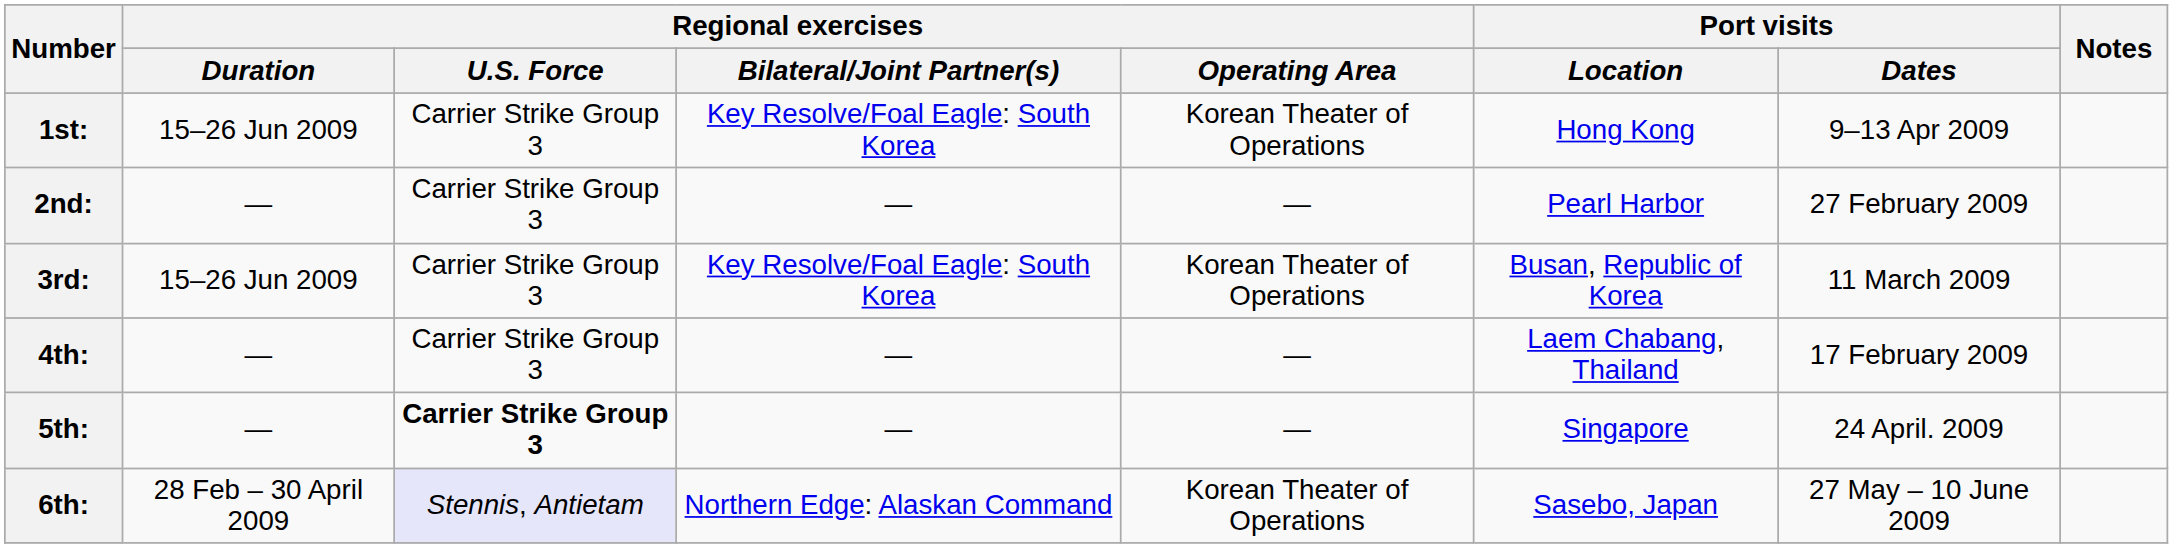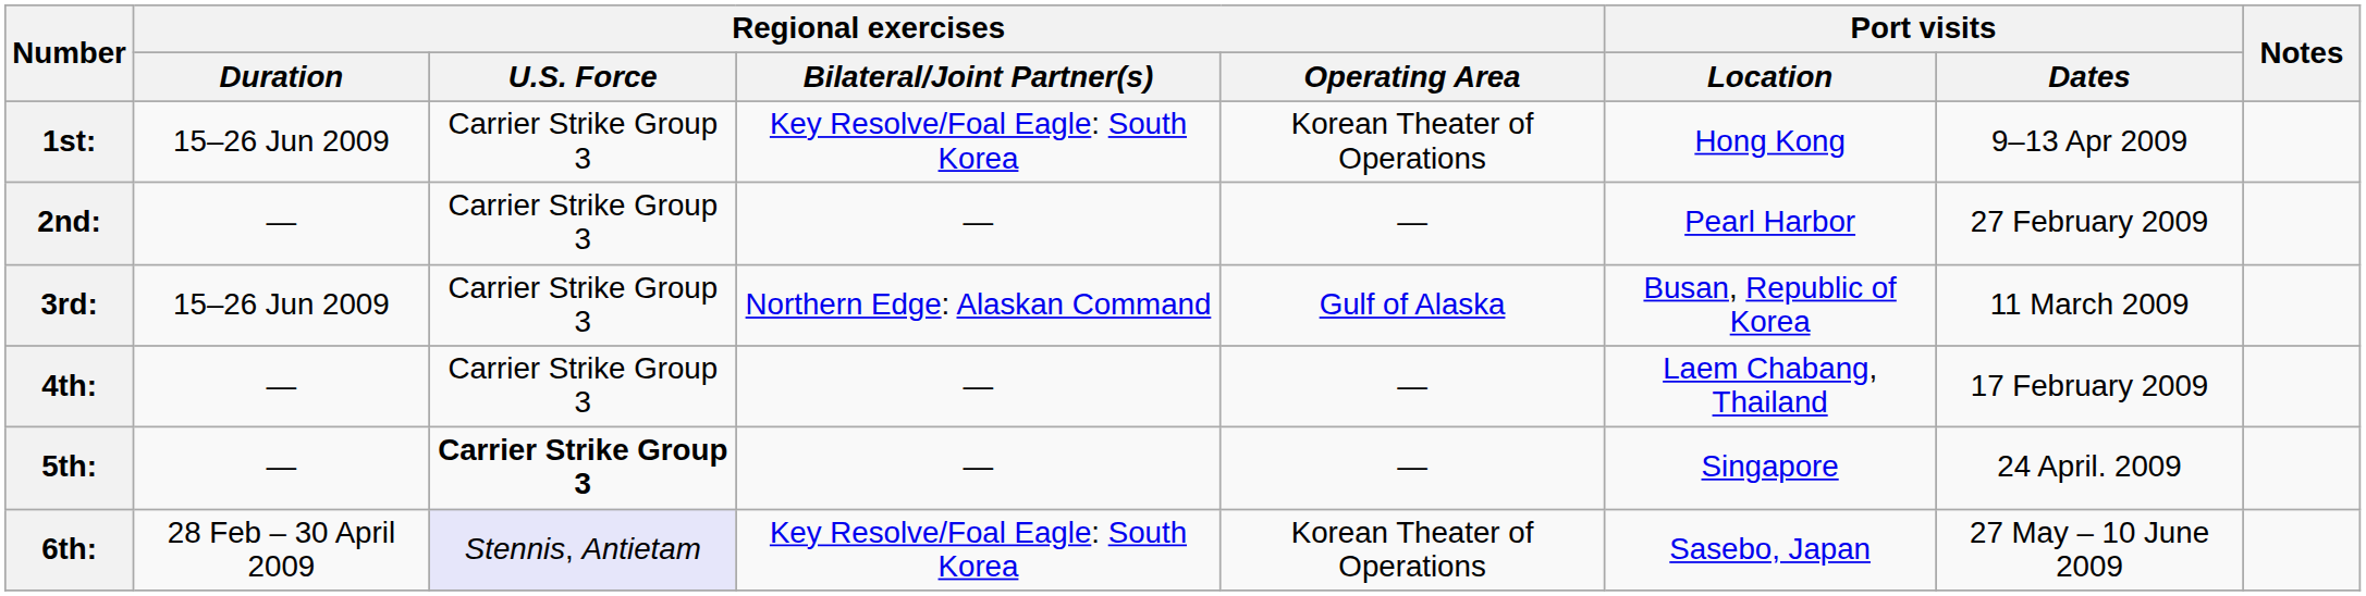 <table class="wikitable" style="text-align:center" width=99%>
 <tr>
 <th rowspan="2" width="5%">Number</th>
 <th colspan="4" align="center">Regional exercises</th>
 <th colspan="2" align="center">Port visits</th>
 <th rowspan="2" width="5%">Notes</th>
 </tr>
 <tr>
 <th align="center"><em>Duration</em></th>
 <th align="center"><em>U.S. Force</em></th>
 <th align="center"><em>Bilateral/Joint Partner(s)</em></th>
 <th align="center"><em>Operating Area</em></th>
 <th align="center"><em>Location</em></th>
 <th align="center"><em>Dates</em></th>
 </tr>
 <tr>
 <th>1st:</th>
 <td>15–26 Jun 2009</td>
 <td>Carrier Strike Group 3</td>
 <td><a href='#'>Key Resolve/Foal Eagle</a>: <a href='#'>South Korea</a></td>
 <td>Korean Theater of Operations</td>
 <td><a href='#'>Hong Kong</a></td>
 <td>9–13 Apr 2009</td>
 <td></td>
 </tr>
 <tr>
 <th>2nd:</th>
 <td>—</td>
 <td>Carrier Strike Group 3</td>
 <td>—</td>
 <td>—</td>
 <td><a href='#'>Pearl Harbor</a></td>
 <td>27 February 2009</td>
 <td></td>
 </tr>
 <tr>
 <th>3rd:</th>
 <td>15–26 Jun 2009</td>
 <td>Carrier Strike Group 3</td>
-<td><a href='#'>Key Resolve/Foal Eagle</a>: <a href='#'>South Korea</a></td>
-<td>Korean Theater of Operations</td>
+<td><a href='#'>Northern Edge</a>: <a href='#'>Alaskan Command</a></td>
+<td><a href='#'>Gulf of Alaska</a></td>
 <td><a href='#'>Busan</a>, <a href='#'>Republic of Korea</a></td>
 <td>11 March 2009</td>
 <td></td>
 </tr>
 <tr>
 <th>4th:</th>
 <td>—</td>
 <td>Carrier Strike Group 3</td>
 <td>—</td>
 <td>—</td>
 <td><a href='#'>Laem Chabang</a>, <a href='#'>Thailand</a></td>
 <td>17 February 2009</td>
 <td></td>
 </tr>
 <tr>
 <th>5th:</th>
 <td>—</td>
 <td><strong>Carrier Strike Group 3</strong></td>
 <td>—</td>
 <td>—</td>
 <td><a href='#'>Singapore</a></td>
 <td>24 April. 2009</td>
 <td></td>
 </tr>
 <tr>
 <th>6th:</th>
 <td>28 Feb – 30 April 2009</td>
 <td style="background: lavender;"><em>Stennis</em>, <em>Antietam</em></td>
-<td><a href='#'>Northern Edge</a>: <a href='#'>Alaskan Command</a></td>
+<td><a href='#'>Key Resolve/Foal Eagle</a>: <a href='#'>South Korea</a></td>
 <td>Korean Theater of Operations</td>
 <td><a href='#'>Sasebo, Japan</a></td>
 <td>27 May – 10 June 2009</td>
 <td></td>
 </tr>
 </table>
